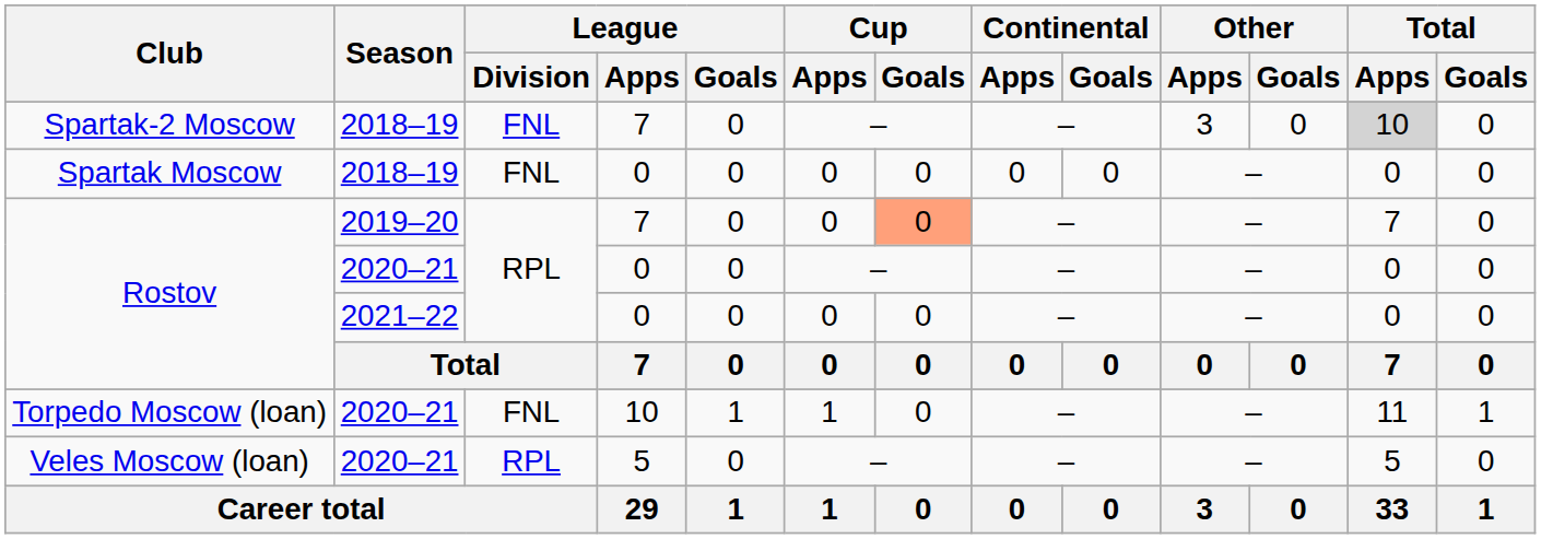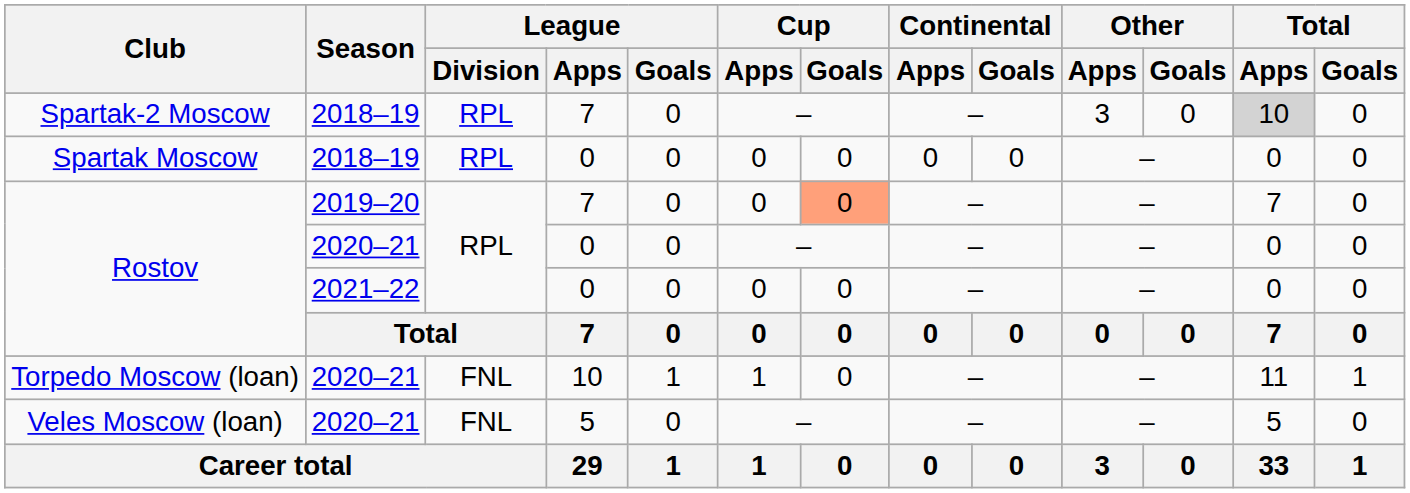 <table class="wikitable" style="text-align: center;">
 <tr>
 <th rowspan=2>Club</th>
 <th rowspan=2>Season</th>
 <th colspan=3>League</th>
 <th colspan=2>Cup</th>
 <th colspan=2>Continental</th>
 <th colspan=2>Other</th>
 <th colspan=2>Total</th>
 </tr>
 <tr>
 <th>Division</th>
 <th>Apps</th>
 <th>Goals</th>
 <th>Apps</th>
 <th>Goals</th>
 <th>Apps</th>
 <th>Goals</th>
 <th>Apps</th>
 <th>Goals</th>
 <th>Apps</th>
 <th>Goals</th>
 </tr>
 <tr>
 <td><a href='#'>Spartak-2 Moscow</a></td>
 <td><a href='#'>2018–19</a></td>
-<td><a href='#'>FNL</a></td>
+<td><a href='#'>RPL</a></td>
 <td>7</td>
 <td>0</td>
 <td colspan=2>–</td>
 <td colspan=2>–</td>
 <td>3</td>
 <td>0</td>
 <td style="background: lightgrey;">10</td>
 <td>0</td>
 </tr>
 <tr>
 <td><a href='#'>Spartak Moscow</a></td>
 <td><a href='#'>2018–19</a></td>
-<td>FNL</td>
+<td><a href='#'>RPL</a></td>
 <td>0</td>
 <td>0</td>
 <td>0</td>
 <td>0</td>
 <td>0</td>
 <td>0</td>
 <td colspan=2>–</td>
 <td>0</td>
 <td>0</td>
 </tr>
 <tr>
 <td rowspan="4"><a href='#'>Rostov</a></td>
 <td><a href='#'>2019–20</a></td>
 <td rowspan="3">RPL</td>
 <td>7</td>
 <td>0</td>
 <td>0</td>
 <td style="background: lightsalmon;">0</td>
 <td colspan=2>–</td>
 <td colspan=2>–</td>
 <td>7</td>
 <td>0</td>
 </tr>
 <tr>
 <td><a href='#'>2020–21</a></td>
 <td>0</td>
 <td>0</td>
 <td colspan=2>–</td>
 <td colspan=2>–</td>
 <td colspan=2>–</td>
 <td>0</td>
 <td>0</td>
 </tr>
 <tr>
 <td><a href='#'>2021–22</a></td>
 <td>0</td>
 <td>0</td>
 <td>0</td>
 <td>0</td>
 <td colspan=2>–</td>
 <td colspan=2>–</td>
 <td>0</td>
 <td>0</td>
 </tr>
 <tr>
 <th colspan=2>Total</th>
 <th>7</th>
 <th>0</th>
 <th>0</th>
 <th>0</th>
 <th>0</th>
 <th>0</th>
 <th>0</th>
 <th>0</th>
 <th>7</th>
 <th>0</th>
 </tr>
 <tr>
 <td><a href='#'>Torpedo Moscow</a> (loan)</td>
 <td><a href='#'>2020–21</a></td>
 <td>FNL</td>
 <td>10</td>
 <td>1</td>
 <td>1</td>
 <td>0</td>
 <td colspan=2>–</td>
 <td colspan=2>–</td>
 <td>11</td>
 <td>1</td>
 </tr>
 <tr>
 <td><a href='#'>Veles Moscow</a> (loan)</td>
 <td><a href='#'>2020–21</a></td>
-<td><a href='#'>RPL</a></td>
+<td>FNL</td>
 <td>5</td>
 <td>0</td>
 <td colspan=2>–</td>
 <td colspan=2>–</td>
 <td colspan=2>–</td>
 <td>5</td>
 <td>0</td>
 </tr>
 <tr>
 <th colspan=3>Career total</th>
 <th>29</th>
 <th>1</th>
 <th>1</th>
 <th>0</th>
 <th>0</th>
 <th>0</th>
 <th>3</th>
 <th>0</th>
 <th>33</th>
 <th>1</th>
 </tr>
 </table>
